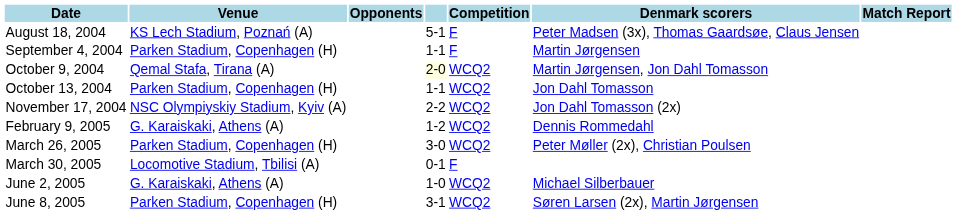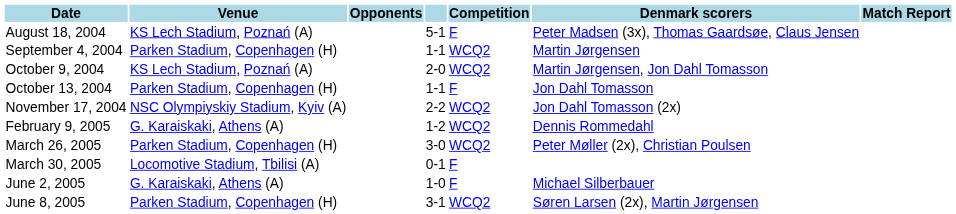 <table>
 <tr>
 <th style="background: lightblue;">Date</th>
 <th style="background: lightblue;">Venue</th>
 <th style="background: lightblue;">Opponents</th>
 <th style="background: lightblue;" align=center></th>
 <th style="background: lightblue;" align=center>Competition</th>
 <th style="background: lightblue;">Denmark scorers</th>
 <th style="background: lightblue;">Match Report</th>
 </tr>
 <tr>
 <td>August 18, 2004</td>
 <td><a href='#'>KS Lech Stadium</a>, <a href='#'>Poznań</a> (A)</td>
 <td></td>
 <td>5-1</td>
 <td><a href='#'>F</a></td>
 <td><a href='#'>Peter Madsen</a> (3x), <a href='#'>Thomas Gaardsøe</a>, <a href='#'>Claus Jensen</a></td>
 <td></td>
 </tr>
 <tr>
 <td>September 4, 2004</td>
 <td><a href='#'>Parken Stadium</a>, <a href='#'>Copenhagen</a> (H)</td>
 <td></td>
 <td>1-1</td>
-<td><a href='#'>F</a></td>
+<td><a href='#'>WCQ2</a></td>
 <td><a href='#'>Martin Jørgensen</a></td>
 <td></td>
 </tr>
 <tr>
 <td>October 9, 2004</td>
-<td><a href='#'>Qemal Stafa</a>, <a href='#'>Tirana</a> (A)</td>
+<td><a href='#'>KS Lech Stadium</a>, <a href='#'>Poznań</a> (A)</td>
 <td></td>
-<td style="background: lightyellow;">2-0</td>
+<td>2-0</td>
 <td><a href='#'>WCQ2</a></td>
 <td><a href='#'>Martin Jørgensen</a>, <a href='#'>Jon Dahl Tomasson</a></td>
 <td></td>
 </tr>
 <tr>
 <td>October 13, 2004</td>
 <td><a href='#'>Parken Stadium</a>, <a href='#'>Copenhagen</a> (H)</td>
 <td></td>
 <td>1-1</td>
-<td><a href='#'>WCQ2</a></td>
+<td><a href='#'>F</a></td>
 <td><a href='#'>Jon Dahl Tomasson</a></td>
 <td></td>
 </tr>
 <tr>
 <td>November 17, 2004</td>
 <td><a href='#'>NSC Olympiyskiy Stadium</a>, <a href='#'>Kyiv</a> (A)</td>
 <td></td>
 <td>2-2</td>
 <td><a href='#'>WCQ2</a></td>
 <td><a href='#'>Jon Dahl Tomasson</a> (2x)</td>
 <td></td>
 </tr>
 <tr>
 <td>February 9, 2005</td>
 <td><a href='#'>G. Karaiskaki</a>, <a href='#'>Athens</a> (A)</td>
 <td></td>
 <td>1-2</td>
 <td><a href='#'>WCQ2</a></td>
 <td><a href='#'>Dennis Rommedahl</a></td>
 <td></td>
 </tr>
 <tr>
 <td>March 26, 2005</td>
 <td><a href='#'>Parken Stadium</a>, <a href='#'>Copenhagen</a> (H)</td>
 <td></td>
 <td>3-0</td>
 <td><a href='#'>WCQ2</a></td>
 <td><a href='#'>Peter Møller</a> (2x), <a href='#'>Christian Poulsen</a></td>
 <td></td>
 </tr>
 <tr>
 <td>March 30, 2005</td>
 <td><a href='#'>Locomotive Stadium</a>, <a href='#'>Tbilisi</a> (A)</td>
 <td></td>
 <td>0-1</td>
 <td><a href='#'>F</a></td>
 <td></td>
 <td></td>
 </tr>
 <tr>
 <td>June 2, 2005</td>
 <td><a href='#'>G. Karaiskaki</a>, <a href='#'>Athens</a> (A)</td>
 <td></td>
 <td>1-0</td>
-<td><a href='#'>WCQ2</a></td>
+<td><a href='#'>F</a></td>
 <td><a href='#'>Michael Silberbauer</a></td>
 <td></td>
 </tr>
 <tr>
 <td>June 8, 2005</td>
 <td><a href='#'>Parken Stadium</a>, <a href='#'>Copenhagen</a> (H)</td>
 <td></td>
 <td>3-1</td>
 <td><a href='#'>WCQ2</a></td>
 <td><a href='#'>Søren Larsen</a> (2x), <a href='#'>Martin Jørgensen</a></td>
 <td></td>
 </tr>
 </table>
